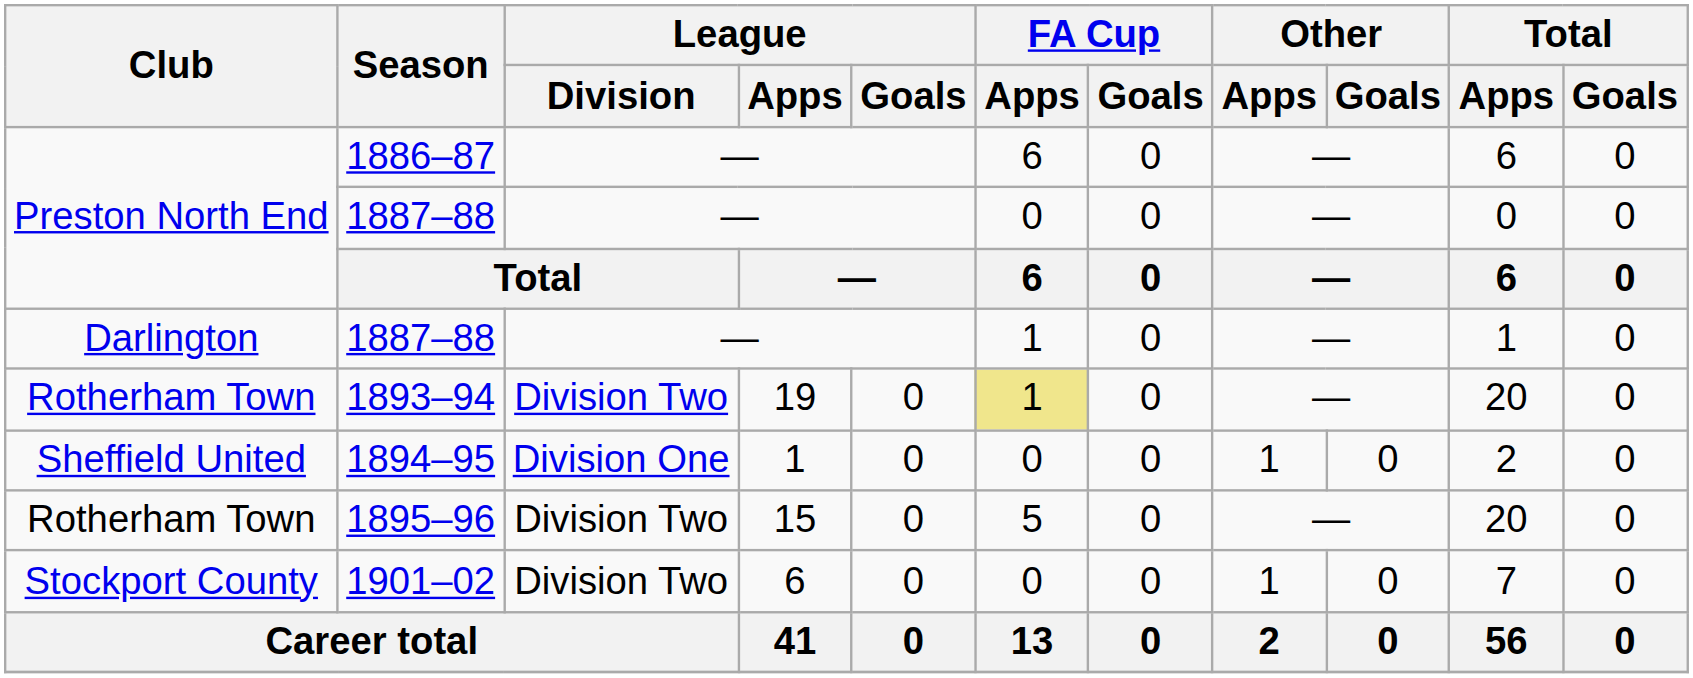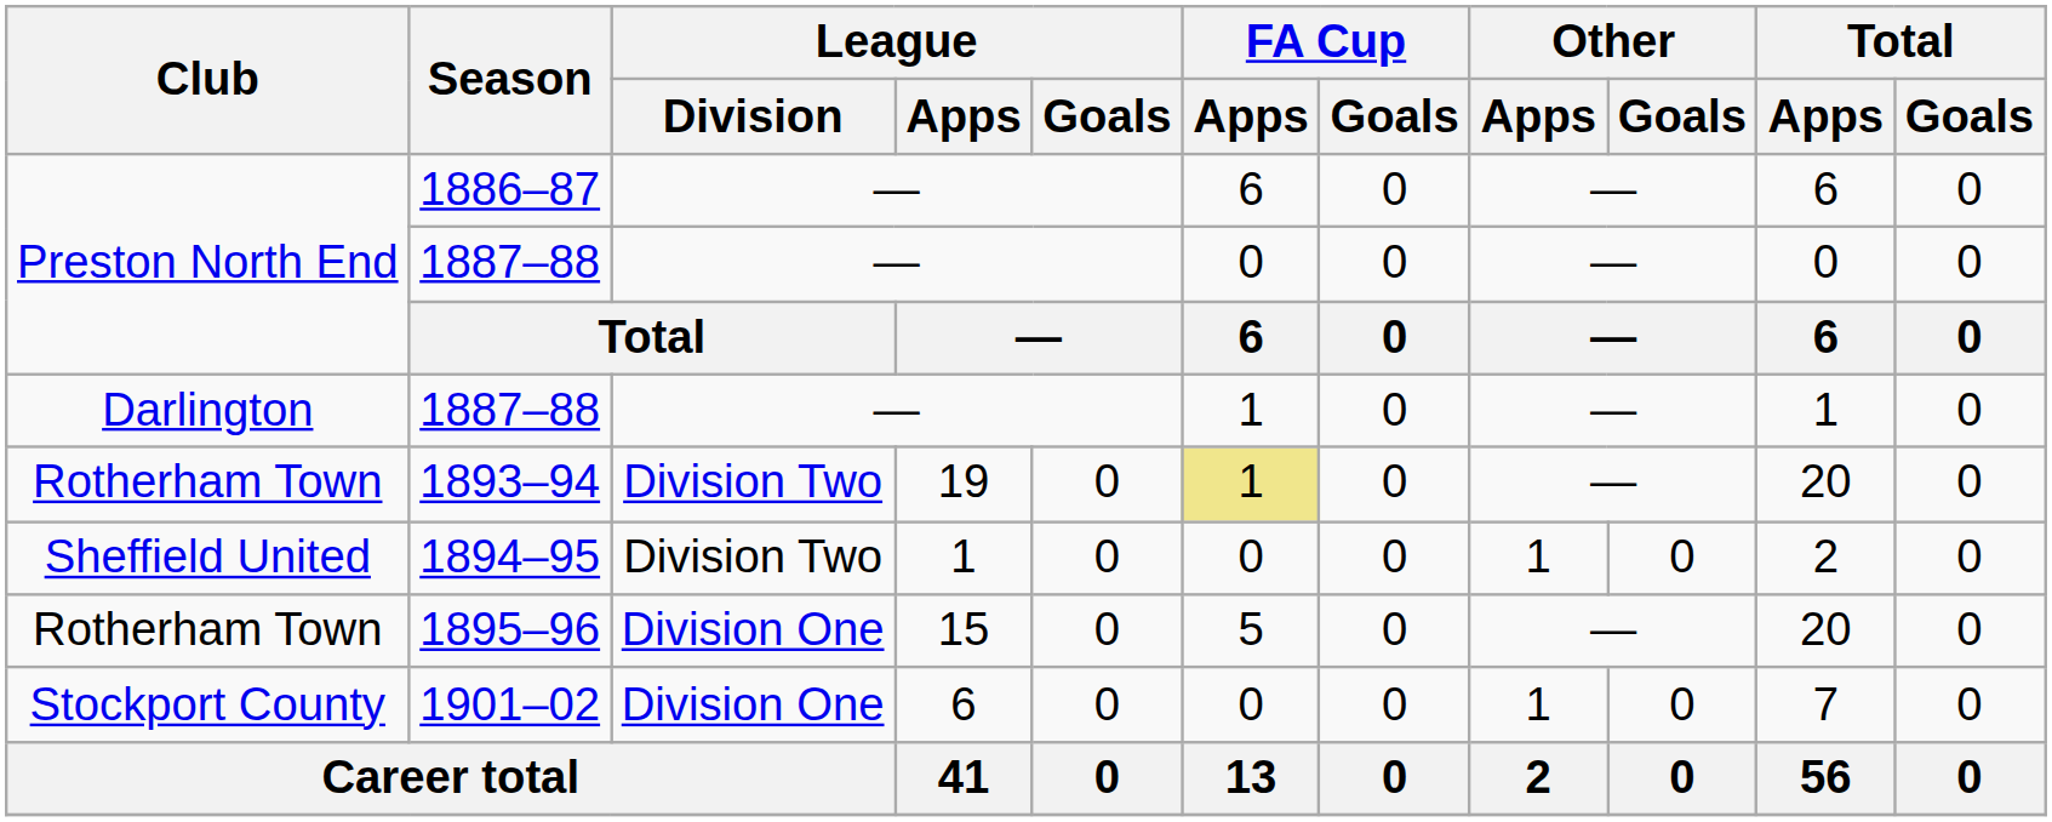 <table class=wikitable style="text-align:center">
 <tr>
 <th rowspan="2">Club</th>
 <th rowspan="2">Season</th>
 <th colspan="3">League</th>
 <th colspan="2"><a href='#'>FA Cup</a></th>
 <th colspan="2">Other</th>
 <th colspan="2">Total</th>
 </tr>
 <tr>
 <th>Division</th>
 <th>Apps</th>
 <th>Goals</th>
 <th>Apps</th>
 <th>Goals</th>
 <th>Apps</th>
 <th>Goals</th>
 <th>Apps</th>
 <th>Goals</th>
 </tr>
 <tr>
 <td rowspan="3"><a href='#'>Preston North End</a></td>
 <td><a href='#'>1886–87</a></td>
 <td colspan="3">—</td>
 <td>6</td>
 <td>0</td>
 <td colspan="2">—</td>
 <td>6</td>
 <td>0</td>
 </tr>
 <tr>
 <td><a href='#'>1887–88</a></td>
 <td colspan="3">—</td>
 <td>0</td>
 <td>0</td>
 <td colspan="2">—</td>
 <td>0</td>
 <td>0</td>
 </tr>
 <tr>
 <th colspan="2">Total</th>
 <th colspan="2">—</th>
 <th>6</th>
 <th>0</th>
 <th colspan="2">—</th>
 <th>6</th>
 <th>0</th>
 </tr>
 <tr>
 <td><a href='#'>Darlington</a></td>
 <td><a href='#'>1887–88</a></td>
 <td colspan="3">—</td>
 <td>1</td>
 <td>0</td>
 <td colspan="2">—</td>
 <td>1</td>
 <td>0</td>
 </tr>
 <tr>
 <td><a href='#'>Rotherham Town</a></td>
 <td><a href='#'>1893–94</a></td>
 <td><a href='#'>Division Two</a></td>
 <td>19</td>
 <td>0</td>
 <td style="background: khaki;">1</td>
 <td>0</td>
 <td colspan="2">—</td>
 <td>20</td>
 <td>0</td>
 </tr>
 <tr>
 <td><a href='#'>Sheffield United</a></td>
 <td><a href='#'>1894–95</a></td>
-<td><a href='#'>Division One</a></td>
+<td>Division Two</td>
 <td>1</td>
 <td>0</td>
 <td>0</td>
 <td>0</td>
 <td>1</td>
 <td>0</td>
 <td>2</td>
 <td>0</td>
 </tr>
 <tr>
 <td>Rotherham Town</td>
 <td><a href='#'>1895–96</a></td>
-<td>Division Two</td>
+<td><a href='#'>Division One</a></td>
 <td>15</td>
 <td>0</td>
 <td>5</td>
 <td>0</td>
 <td colspan="2">—</td>
 <td>20</td>
 <td>0</td>
 </tr>
 <tr>
 <td><a href='#'>Stockport County</a></td>
 <td><a href='#'>1901–02</a></td>
-<td>Division Two</td>
+<td><a href='#'>Division One</a></td>
 <td>6</td>
 <td>0</td>
 <td>0</td>
 <td>0</td>
 <td>1</td>
 <td>0</td>
 <td>7</td>
 <td>0</td>
 </tr>
 <tr>
 <th colspan="3">Career total</th>
 <th>41</th>
 <th>0</th>
 <th>13</th>
 <th>0</th>
 <th>2</th>
 <th>0</th>
 <th>56</th>
 <th>0</th>
 </tr>
 <tr>
 </tr>
 </table>
